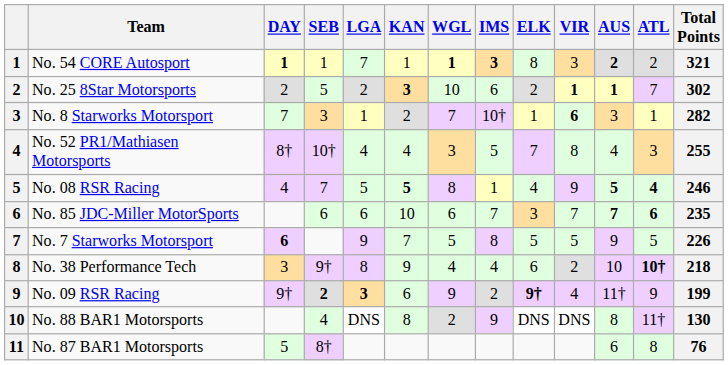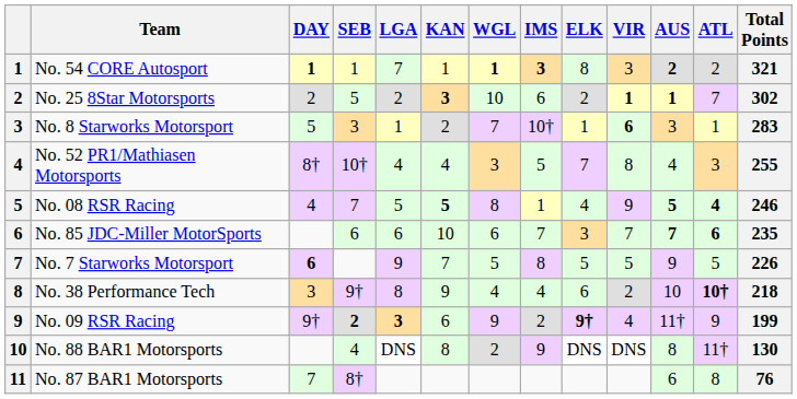 <table class="wikitable" style="font-size:85%; text-align:center">
 <tr>
 <th valign="middle"></th>
 <th valign="middle">Team</th>
 <th><a href='#'>DAY</a></th>
 <th><a href='#'>SEB</a></th>
 <th><a href='#'>LGA</a></th>
 <th><a href='#'>KAN</a></th>
 <th><a href='#'>WGL</a></th>
 <th><a href='#'>IMS</a></th>
 <th><a href='#'>ELK</a></th>
 <th><a href='#'>VIR</a></th>
 <th><a href='#'>AUS</a></th>
 <th><a href='#'>ATL</a></th>
 <th valign="middle">Total<br>Points</th>
 </tr>
 <tr>
 <th>1</th>
 <td align="left">No. 54 <a href='#'>CORE Autosport</a></td>
 <td style="background:#FFFFBF;"><strong>1</strong></td>
 <td style="background:#FFFFBF;">1</td>
 <td style="background:#DFFFDF;">7</td>
 <td style="background:#FFFFBF;">1</td>
 <td style="background:#FFFFBF;"><strong>1</strong></td>
 <td style="background:#FFDF9F;"><strong>3</strong></td>
 <td style="background:#DFFFDF;">8</td>
 <td style="background:#FFDF9F;">3</td>
 <td style="background:#DFDFDF;"><strong>2</strong></td>
 <td style="background:#DFDFDF;">2</td>
 <th>321</th>
 </tr>
 <tr>
 <th>2</th>
 <td align="left">No. 25 <a href='#'>8Star Motorsports</a></td>
 <td style="background:#DFDFDF;">2</td>
 <td style="background:#DFFFDF;">5</td>
 <td style="background:#DFDFDF;">2</td>
 <td style="background:#FFDF9F;"><strong>3</strong></td>
 <td style="background:#DFFFDF;">10</td>
 <td style="background:#DFFFDF;">6</td>
 <td style="background:#DFDFDF;">2</td>
 <td style="background:#FFFFBF;"><strong>1</strong></td>
 <td style="background:#FFFFBF;"><strong>1</strong></td>
 <td style="background:#efcfff;">7</td>
 <th>302</th>
 </tr>
 <tr>
 <th>3</th>
 <td align="left">No. 8 <a href='#'>Starworks Motorsport</a></td>
-<td style="background:#DFFFDF;">7</td>
+<td style="background:#DFFFDF;">5</td>
 <td style="background:#FFDF9F;">3</td>
 <td style="background:#FFFFBF;">1</td>
 <td style="background:#DFDFDF;">2</td>
 <td style="background:#efcfff;">7</td>
 <td style="background:#efcfff;">10†</td>
 <td style="background:#FFFFBF;">1</td>
 <td style="background:#DFFFDF;"><strong>6</strong></td>
 <td style="background:#FFDF9F;">3</td>
 <td style="background:#FFFFBF;">1</td>
-<th>282</th>
+<th>283</th>
 </tr>
 <tr>
 <th>4</th>
 <td align="left">No. 52 <a href='#'>PR1/Mathiasen Motorsports</a></td>
 <td style="background:#efcfff;">8†</td>
 <td style="background:#efcfff;">10†</td>
 <td style="background:#DFFFDF;">4</td>
 <td style="background:#DFFFDF;">4</td>
 <td style="background:#FFDF9F;">3</td>
 <td style="background:#DFFFDF;">5</td>
 <td style="background:#efcfff;">7</td>
 <td style="background:#DFFFDF;">8</td>
 <td style="background:#DFFFDF;">4</td>
 <td style="background:#FFDF9F;">3</td>
 <th>255</th>
 </tr>
 <tr>
 <th>5</th>
 <td align="left">No. 08 <a href='#'>RSR Racing</a></td>
 <td style="background:#efcfff;">4</td>
 <td style="background:#efcfff;">7</td>
 <td style="background:#DFFFDF;">5</td>
 <td style="background:#DFFFDF;"><strong>5</strong></td>
 <td style="background:#efcfff;">8</td>
 <td style="background:#FFFFBF;">1</td>
 <td style="background:#DFFFDF;">4</td>
 <td style="background:#efcfff;">9</td>
 <td style="background:#DFFFDF;"><strong>5</strong></td>
 <td style="background:#DFFFDF;"><strong>4</strong></td>
 <th>246</th>
 </tr>
 <tr>
 <th>6</th>
 <td align="left">No. 85 <a href='#'>JDC-Miller MotorSports</a></td>
 <td></td>
 <td style="background:#DFFFDF;">6</td>
 <td style="background:#DFFFDF;">6</td>
 <td style="background:#DFFFDF;">10</td>
 <td style="background:#DFFFDF;">6</td>
 <td style="background:#DFFFDF;">7</td>
 <td style="background:#FFDF9F;">3</td>
 <td style="background:#DFFFDF;">7</td>
 <td style="background:#DFFFDF;"><strong>7</strong></td>
 <td style="background:#DFFFDF;"><strong>6</strong></td>
 <th>235</th>
 </tr>
 <tr>
 <th>7</th>
 <td align="left">No. 7 <a href='#'>Starworks Motorsport</a></td>
 <td style="background:#efcfff;"><strong>6</strong></td>
 <td></td>
 <td style="background:#efcfff;">9</td>
 <td style="background:#DFFFDF;">7</td>
 <td style="background:#DFFFDF;">5</td>
 <td style="background:#efcfff;">8</td>
 <td style="background:#DFFFDF;">5</td>
 <td style="background:#DFFFDF;">5</td>
 <td style="background:#efcfff;">9</td>
 <td style="background:#DFFFDF;">5</td>
 <th>226</th>
 </tr>
 <tr>
 <th>8</th>
 <td align="left">No. 38 Performance Tech</td>
 <td style="background:#FFDF9F;">3</td>
 <td style="background:#efcfff;">9†</td>
 <td style="background:#efcfff;">8</td>
 <td style="background:#DFFFDF;">9</td>
 <td style="background:#DFFFDF;">4</td>
 <td style="background:#DFFFDF;">4</td>
 <td style="background:#DFFFDF;">6</td>
 <td style="background:#DFDFDF;">2</td>
 <td style="background:#efcfff;">10</td>
 <td style="background:#efcfff;"><strong>10†</strong></td>
 <th>218</th>
 </tr>
 <tr>
 <th>9</th>
 <td align="left">No. 09 <a href='#'>RSR Racing</a></td>
 <td style="background:#efcfff;">9†</td>
 <td style="background:#DFDFDF;"><strong>2</strong></td>
 <td style="background:#FFDF9F;"><strong>3</strong></td>
 <td style="background:#DFFFDF;">6</td>
 <td style="background:#efcfff;">9</td>
 <td style="background:#DFDFDF;">2</td>
 <td style="background:#efcfff;"><strong>9†</strong></td>
 <td style="background:#efcfff;">4</td>
 <td style="background:#efcfff;">11†</td>
 <td style="background:#efcfff;">9</td>
 <th>199</th>
 </tr>
 <tr>
 <th>10</th>
 <td align="left">No. 88 BAR1 Motorsports</td>
 <td></td>
 <td style="background:#DFFFDF;">4</td>
 <td style="background:#ffffff;">DNS</td>
 <td style="background:#DFFFDF;">8</td>
 <td style="background:#DFDFDF;">2</td>
 <td style="background:#efcfff;">9</td>
 <td style="background:#ffffff;">DNS</td>
 <td style="background:#ffffff;">DNS</td>
 <td style="background:#DFFFDF;">8</td>
 <td style="background:#efcfff;">11†</td>
 <th>130</th>
 </tr>
 <tr>
 <th>11</th>
 <td align="left">No. 87 BAR1 Motorsports</td>
-<td style="background:#DFFFDF;">5</td>
+<td style="background:#DFFFDF;">7</td>
 <td style="background:#efcfff;">8†</td>
 <td></td>
 <td></td>
 <td></td>
 <td></td>
 <td></td>
 <td></td>
 <td style="background:#DFFFDF;">6</td>
 <td style="background:#DFFFDF;">8</td>
 <th>76</th>
 </tr>
 </table>
